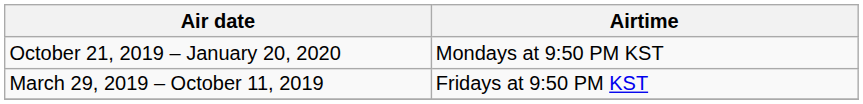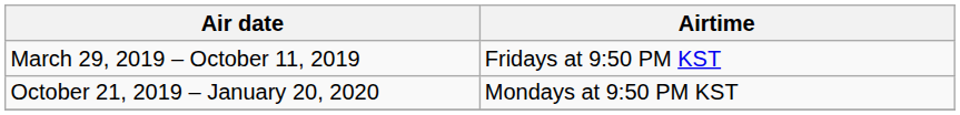 <table class="wikitable" style = "font-size: 90%;">
 <tr>
 <th width=300>Air date</th>
 <th width=300>Airtime</th>
 </tr>
 <tr>
+<td>March 29, 2019 – October 11, 2019</td>
+<td>Fridays at 9:50 PM <a href='#'>KST</a></td>
+</tr>
+<tr>
 <td>October 21, 2019 – January 20, 2020</td>
 <td>Mondays at 9:50 PM KST</td>
 </tr>
 <tr>
-<td>March 29, 2019 – October 11, 2019</td>
-<td>Fridays at 9:50 PM <a href='#'>KST</a></td>
-</tr>
-<tr>
 </tr>
 </table>
